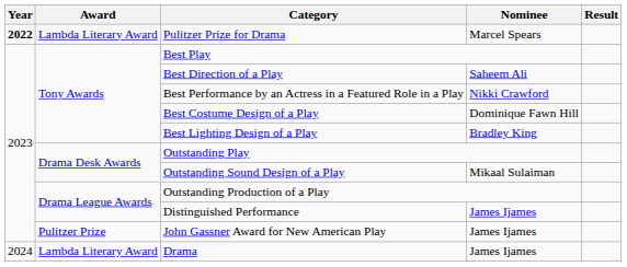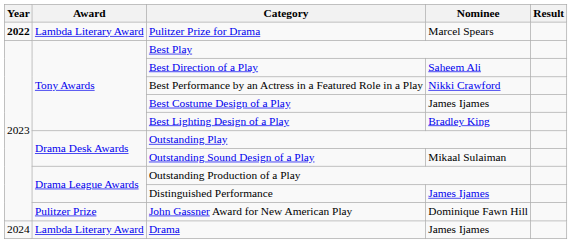 <table class="wikitable">
 <tr>
 <th>Year</th>
 <th>Award</th>
 <th>Category</th>
 <th>Nominee</th>
 <th>Result</th>
 </tr>
 <tr>
 <td><strong>2022</strong></td>
 <td><a href='#'>Lambda Literary Award</a></td>
 <td><a href='#'>Pulitzer Prize for Drama</a></td>
 <td>Marcel Spears</td>
 <td></td>
 </tr>
 <tr>
 <td rowspan="10">2023</td>
 <td rowspan="5"><a href='#'>Tony Awards</a></td>
 <td colspan="2"><a href='#'>Best Play</a></td>
 <td></td>
 </tr>
 <tr>
 <td><a href='#'>Best Direction of a Play</a></td>
 <td><a href='#'>Saheem Ali</a></td>
 <td></td>
 </tr>
 <tr>
 <td>Best Performance by an Actress in a Featured Role in a Play</td>
 <td><a href='#'>Nikki Crawford</a></td>
 <td></td>
 </tr>
 <tr>
 <td><a href='#'>Best Costume Design of a Play</a></td>
-<td>Dominique Fawn Hill</td>
+<td>James Ijames</td>
 <td></td>
 </tr>
 <tr>
 <td><a href='#'>Best Lighting Design of a Play</a></td>
 <td><a href='#'>Bradley King</a></td>
 <td></td>
 </tr>
 <tr>
 <td rowspan="2"><a href='#'>Drama Desk Awards</a></td>
 <td colspan="2"><a href='#'>Outstanding Play</a></td>
 <td></td>
 </tr>
 <tr>
 <td><a href='#'>Outstanding Sound Design of a Play</a></td>
 <td>Mikaal Sulaiman</td>
 <td></td>
 </tr>
 <tr>
 <td rowspan="2"><a href='#'>Drama League Awards</a></td>
 <td colspan="2">Outstanding Production of a Play</td>
 <td></td>
 </tr>
 <tr>
 <td>Distinguished Performance</td>
 <td><a href='#'>James Ijames</a></td>
 <td></td>
 </tr>
 <tr>
 <td><a href='#'>Pulitzer Prize</a></td>
 <td><a href='#'>John Gassner</a> Award for New American Play</td>
-<td>James Ijames</td>
+<td>Dominique Fawn Hill</td>
 <td></td>
 </tr>
 <tr>
 <td>2024</td>
 <td><a href='#'>Lambda Literary Award</a></td>
 <td><a href='#'>Drama</a></td>
 <td>James Ijames</td>
 <td></td>
 </tr>
 </table>
